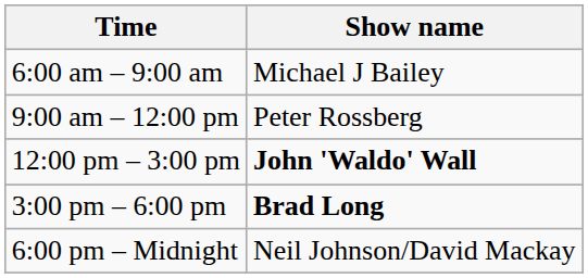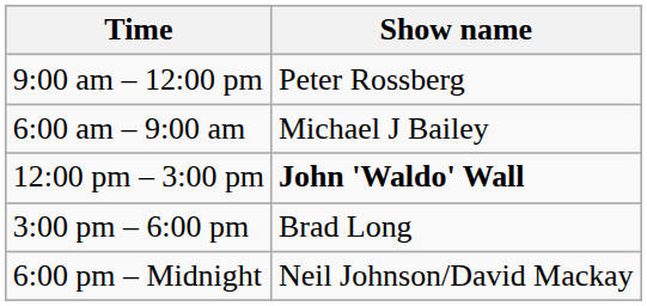 <table class="wikitable">
 <tr>
 <th>Time</th>
 <th>Show name</th>
 </tr>
 <tr>
+<td>9:00 am – 12:00 pm</td>
+<td>Peter Rossberg</td>
+</tr>
+<tr>
 <td>6:00 am – 9:00 am</td>
 <td>Michael J Bailey</td>
-</tr>
-<tr>
-<td>9:00 am – 12:00 pm</td>
-<td>Peter Rossberg</td>
 </tr>
 <tr>
 <td>12:00 pm – 3:00 pm</td>
 <td><strong>John 'Waldo' Wall</strong></td>
 </tr>
 <tr>
 <td>3:00 pm – 6:00 pm</td>
-<td><strong>Brad Long</strong></td>
+<td>Brad Long</td>
 </tr>
 <tr>
 <td>6:00 pm – Midnight</td>
 <td>Neil Johnson/David Mackay</td>
 </tr>
 </table>
